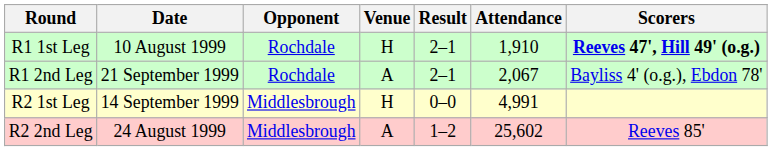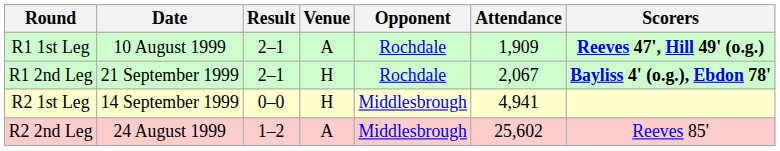 <table class= "wikitable " style="font-size:100%; text-align:center">
 <tr>
 <th>Round</th>
 <th>Date</th>
+<th>Result</th>
+<th>Venue</th>
 <th>Opponent</th>
-<th>Venue</th>
-<th>Result</th>
 <th>Attendance</th>
 <th>Scorers</th>
 </tr>
 <tr style="background: #CCFFCC;">
 <td>R1 1st Leg</td>
 <td>10 August 1999</td>
+<td>2–1</td>
+<td>A</td>
 <td><a href='#'>Rochdale</a></td>
-<td>H</td>
-<td>2–1</td>
-<td>1,910</td>
+<td>1,909</td>
 <td><strong><a href='#'>Reeves</a> 47', <a href='#'>Hill</a> 49' (o.g.)</strong></td>
 </tr>
 <tr style="background: #CCFFCC;">
 <td>R1 2nd Leg</td>
 <td>21 September 1999</td>
+<td>2–1</td>
+<td>H</td>
 <td><a href='#'>Rochdale</a></td>
-<td>A</td>
-<td>2–1</td>
 <td>2,067</td>
-<td><a href='#'>Bayliss</a> 4' (o.g.), <a href='#'>Ebdon</a> 78'</td>
+<td><strong><a href='#'>Bayliss</a> 4' (o.g.), <a href='#'>Ebdon</a> 78'</strong></td>
 </tr>
 <tr style="background: #FFFFCC;">
 <td>R2 1st Leg</td>
 <td>14 September 1999</td>
+<td>0–0</td>
+<td>H</td>
 <td><a href='#'>Middlesbrough</a></td>
-<td>H</td>
-<td>0–0</td>
-<td>4,991</td>
+<td>4,941</td>
 <td></td>
 </tr>
 <tr style="background: #FFCCCC;">
 <td>R2 2nd Leg</td>
 <td>24 August 1999</td>
+<td>1–2</td>
+<td>A</td>
 <td><a href='#'>Middlesbrough</a></td>
-<td>A</td>
-<td>1–2</td>
 <td>25,602</td>
 <td><a href='#'>Reeves</a> 85'</td>
 </tr>
 </table>
